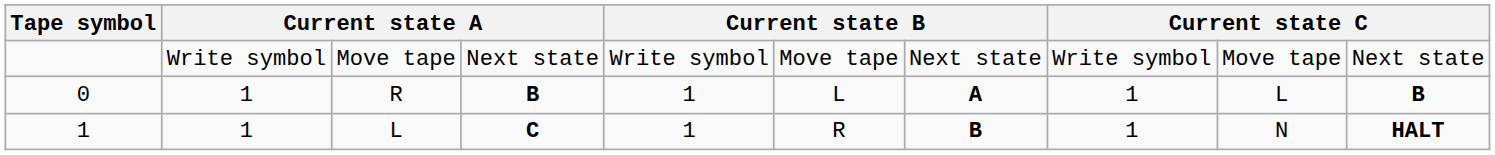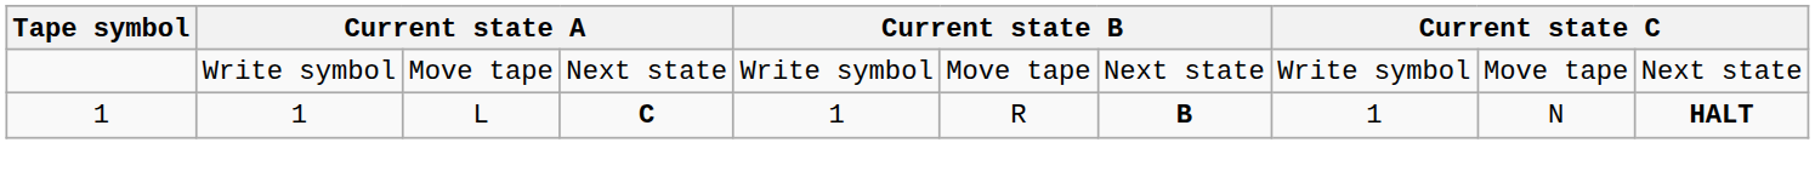 <table class="wikitable" style="text-align:center; margin-left: auto; margin-right: auto; border: none;">
 <tr>
 <th>Tape symbol</th>
 <th colspan="3">Current state <strong>A</strong></th>
 <th colspan="3">Current state <strong>B</strong></th>
 <th colspan="3">Current state <strong>C</strong></th>
 </tr>
 <tr>
 <td></td>
 <td>Write symbol</td>
 <td>Move tape</td>
 <td>Next state</td>
 <td>Write symbol</td>
 <td>Move tape</td>
 <td>Next state</td>
 <td>Write symbol</td>
 <td>Move tape</td>
 <td>Next state</td>
 </tr>
 <tr>
-<td>0</td>
-<td>1</td>
-<td>R</td>
-<td><strong>B</strong></td>
-<td>1</td>
-<td>L</td>
-<td><strong>A</strong></td>
-<td>1</td>
-<td>L</td>
-<td><strong>B</strong></td>
-</tr>
-<tr>
 <td>1</td>
 <td>1</td>
 <td>L</td>
 <td><strong>C</strong></td>
 <td>1</td>
 <td>R</td>
 <td><strong>B</strong></td>
 <td>1</td>
 <td>N</td>
 <td><strong>HALT</strong></td>
 </tr>
 </table>
